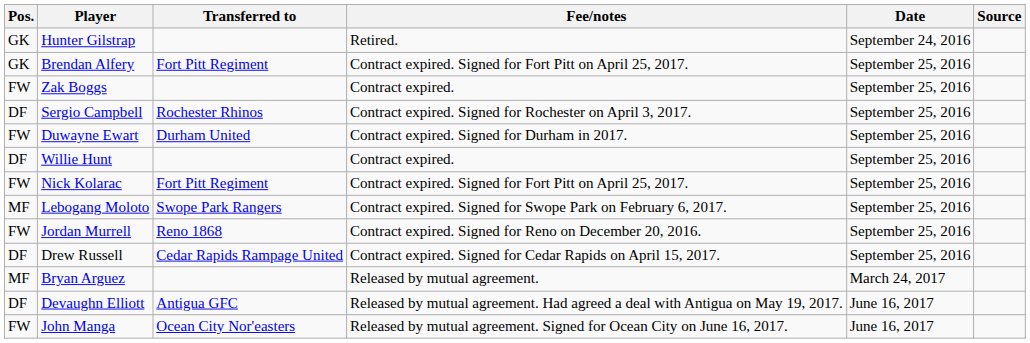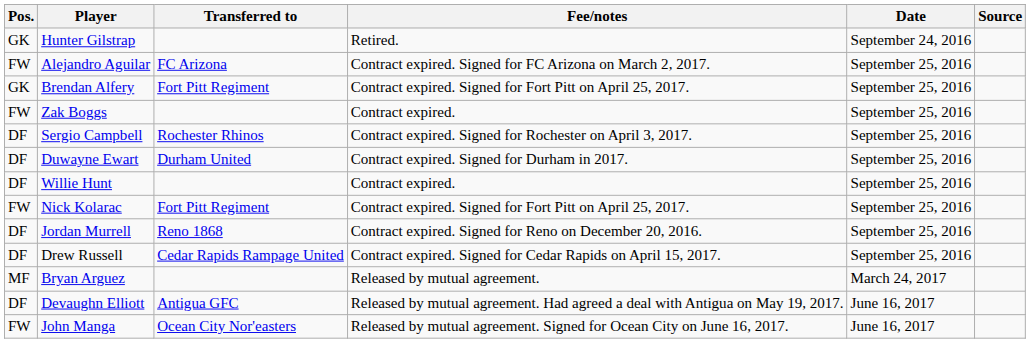 <table class="wikitable sortable" style="text-align: left">
 <tr>
 <th><strong>Pos.</strong></th>
 <th><strong>Player</strong></th>
 <th><strong>Transferred to</strong></th>
 <th><strong>Fee/notes</strong></th>
 <th><strong>Date</strong></th>
 <th><strong>Source</strong></th>
 </tr>
 <tr>
 <td>GK</td>
 <td> <a href='#'>Hunter Gilstrap</a></td>
 <td></td>
 <td>Retired.</td>
 <td>September 24, 2016</td>
+<td align=center></td>
+</tr>
+<tr>
+<td>FW</td>
+<td> <a href='#'>Alejandro Aguilar</a></td>
+<td> <a href='#'>FC Arizona</a></td>
+<td>Contract expired. Signed for FC Arizona on March 2, 2017.</td>
+<td>September 25, 2016</td>
 <td align=center></td>
 </tr>
 <tr>
 <td>GK</td>
 <td> <a href='#'>Brendan Alfery</a></td>
 <td> <a href='#'>Fort Pitt Regiment</a></td>
 <td>Contract expired. Signed for Fort Pitt on April 25, 2017.</td>
 <td>September 25, 2016</td>
 <td align=center></td>
 </tr>
 <tr>
 <td>FW</td>
 <td> <a href='#'>Zak Boggs</a></td>
 <td></td>
 <td>Contract expired.</td>
 <td>September 25, 2016</td>
 <td align=center></td>
 </tr>
 <tr>
 <td>DF</td>
 <td> <a href='#'>Sergio Campbell</a></td>
 <td> <a href='#'>Rochester Rhinos</a></td>
 <td>Contract expired. Signed for Rochester on April 3, 2017.</td>
 <td>September 25, 2016</td>
 <td align=center></td>
 </tr>
 <tr>
-<td>FW</td>
+<td>DF</td>
 <td> <a href='#'>Duwayne Ewart</a></td>
 <td> <a href='#'>Durham United</a></td>
 <td>Contract expired. Signed for Durham in 2017.</td>
 <td>September 25, 2016</td>
 <td align=center></td>
 </tr>
 <tr>
 <td>DF</td>
 <td> <a href='#'>Willie Hunt</a></td>
 <td></td>
 <td>Contract expired.</td>
 <td>September 25, 2016</td>
 <td align=center></td>
 </tr>
 <tr>
 <td>FW</td>
 <td> <a href='#'>Nick Kolarac</a></td>
 <td> <a href='#'>Fort Pitt Regiment</a></td>
 <td>Contract expired. Signed for Fort Pitt on April 25, 2017.</td>
 <td>September 25, 2016</td>
 <td align=center></td>
 </tr>
 <tr>
-<td>MF</td>
-<td> <a href='#'>Lebogang Moloto</a></td>
-<td> <a href='#'>Swope Park Rangers</a></td>
-<td>Contract expired. Signed for Swope Park on February 6, 2017.</td>
-<td>September 25, 2016</td>
-<td align=center></td>
-</tr>
-<tr>
-<td>FW</td>
+<td>DF</td>
 <td> <a href='#'>Jordan Murrell</a></td>
 <td> <a href='#'>Reno 1868</a></td>
 <td>Contract expired. Signed for Reno on December 20, 2016.</td>
 <td>September 25, 2016</td>
 <td align=center></td>
 </tr>
 <tr>
 <td>DF</td>
 <td> Drew Russell</td>
 <td> <a href='#'>Cedar Rapids Rampage United</a></td>
 <td>Contract expired. Signed for Cedar Rapids on April 15, 2017.</td>
 <td>September 25, 2016</td>
 <td align=center></td>
 </tr>
 <tr>
 <td>MF</td>
 <td> <a href='#'>Bryan Arguez</a></td>
 <td></td>
 <td>Released by mutual agreement.</td>
 <td>March 24, 2017</td>
 <td align=center></td>
 </tr>
 <tr>
 <td>DF</td>
 <td> <a href='#'>Devaughn Elliott</a></td>
 <td> <a href='#'>Antigua GFC</a></td>
 <td>Released by mutual agreement. Had agreed a deal with Antigua on May 19, 2017.</td>
 <td>June 16, 2017</td>
 <td align=center></td>
 </tr>
 <tr>
 <td>FW</td>
 <td> <a href='#'>John Manga</a></td>
 <td> <a href='#'>Ocean City Nor'easters</a></td>
 <td>Released by mutual agreement. Signed for Ocean City on June 16, 2017.</td>
 <td>June 16, 2017</td>
 <td align=center></td>
 </tr>
 </table>
